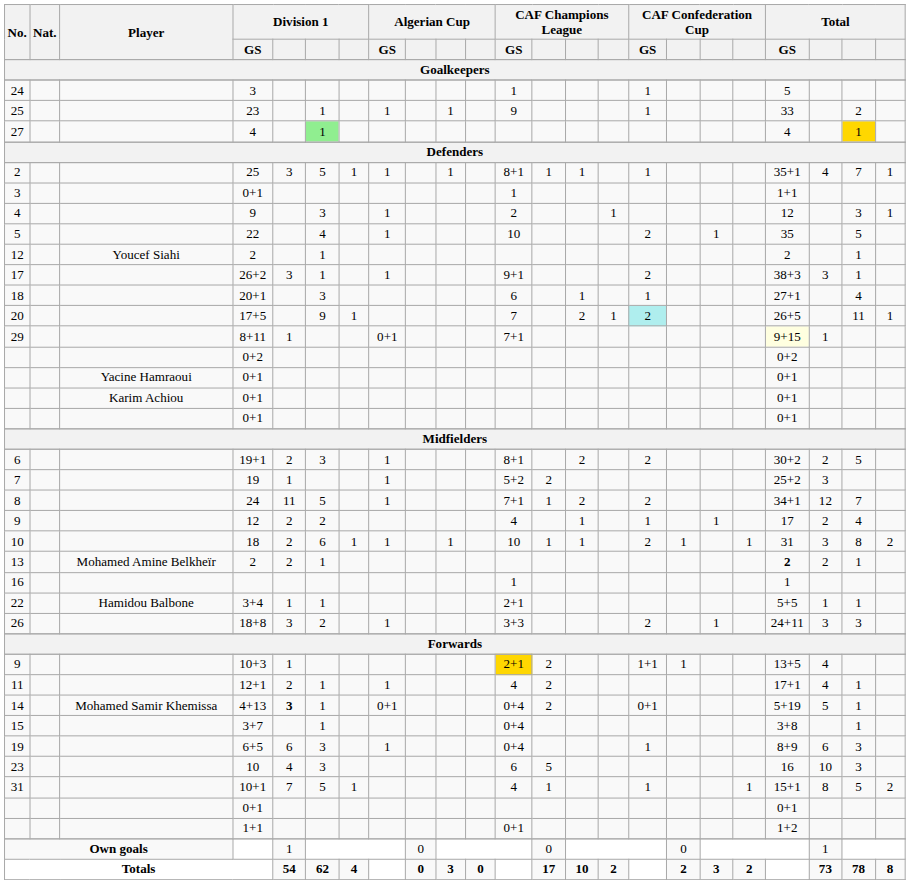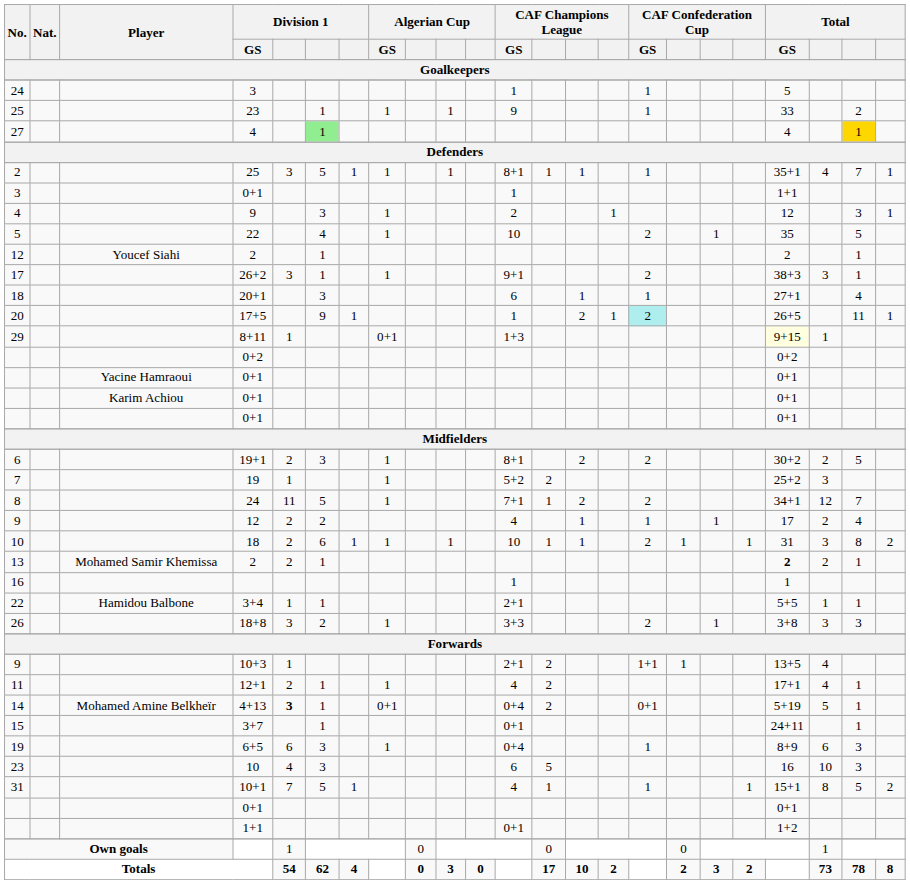 <table class="wikitable sortable alternance"  style="font-size:80%; text-align:center; line-height:14px; width:100%;">
 <tr>
 <th rowspan="2" style="width:10px;"><strong>No.</strong></th>
 <th rowspan="2" style="width:10px;"><strong>Nat.</strong></th>
 <th rowspan="2" scope="col" style="width:275px;"><strong>Player</strong></th>
 <th colspan="4"><strong>Division 1</strong></th>
 <th colspan="4"><strong>Algerian Cup</strong></th>
 <th colspan="4"><strong>CAF Champions League</strong></th>
 <th colspan="4"><strong>CAF Confederation Cup</strong></th>
 <th colspan="4"><strong>Total</strong></th>
 </tr>
 <tr style="text-align:center;">
 <th width=40><strong>GS</strong></th>
 <th width=40></th>
 <th width=40></th>
 <th width=40></th>
 <th width=40><strong>GS</strong></th>
 <th width=40></th>
 <th width=40></th>
 <th width=40></th>
 <th width=40><strong>GS</strong></th>
 <th width=40></th>
 <th width=40></th>
 <th width=40></th>
 <th width=40><strong>GS</strong></th>
 <th width=40></th>
 <th width=40></th>
 <th width=40></th>
 <th width=40><strong>GS</strong></th>
 <th width=40></th>
 <th width=40></th>
 <th width=40></th>
 </tr>
 <tr>
 </tr>
 <tr align="center">
 <th colspan="23">Goalkeepers</th>
 </tr>
 <tr align="center">
 </tr>
 <tr>
 <td>24</td>
 <td></td>
 <td></td>
 <td>3</td>
 <td></td>
 <td></td>
 <td></td>
 <td></td>
 <td></td>
 <td></td>
 <td></td>
 <td>1</td>
 <td></td>
 <td></td>
 <td></td>
 <td>1</td>
 <td></td>
 <td></td>
 <td></td>
 <td>5</td>
 <td></td>
 <td></td>
 <td></td>
 </tr>
 <tr>
 <td>25</td>
 <td></td>
 <td></td>
 <td>23</td>
 <td></td>
 <td>1</td>
 <td></td>
 <td>1</td>
 <td></td>
 <td>1</td>
 <td></td>
 <td>9</td>
 <td></td>
 <td></td>
 <td></td>
 <td>1</td>
 <td></td>
 <td></td>
 <td></td>
 <td>33</td>
 <td></td>
 <td>2</td>
 <td></td>
 </tr>
 <tr>
 <td>27</td>
 <td></td>
 <td></td>
 <td>4</td>
 <td></td>
 <td style="background: lightgreen;">1</td>
 <td></td>
 <td></td>
 <td></td>
 <td></td>
 <td></td>
 <td></td>
 <td></td>
 <td></td>
 <td></td>
 <td></td>
 <td></td>
 <td></td>
 <td></td>
 <td>4</td>
 <td></td>
 <td style="background: gold;">1</td>
 <td></td>
 </tr>
 <tr>
 </tr>
 <tr align="center">
 <th colspan="23">Defenders</th>
 </tr>
 <tr align="center">
 </tr>
 <tr>
 <td>2</td>
 <td></td>
 <td></td>
 <td>25</td>
 <td>3</td>
 <td>5</td>
 <td>1</td>
 <td>1</td>
 <td></td>
 <td>1</td>
 <td></td>
 <td>8+1</td>
 <td>1</td>
 <td>1</td>
 <td></td>
 <td>1</td>
 <td></td>
 <td></td>
 <td></td>
 <td>35+1</td>
 <td>4</td>
 <td>7</td>
 <td>1</td>
 </tr>
 <tr>
 <td>3</td>
 <td></td>
 <td></td>
 <td>0+1</td>
 <td></td>
 <td></td>
 <td></td>
 <td></td>
 <td></td>
 <td></td>
 <td></td>
 <td>1</td>
 <td></td>
 <td></td>
 <td></td>
 <td></td>
 <td></td>
 <td></td>
 <td></td>
 <td>1+1</td>
 <td></td>
 <td></td>
 <td></td>
 </tr>
 <tr>
 <td>4</td>
 <td></td>
 <td></td>
 <td>9</td>
 <td></td>
 <td>3</td>
 <td></td>
 <td>1</td>
 <td></td>
 <td></td>
 <td></td>
 <td>2</td>
 <td></td>
 <td></td>
 <td>1</td>
 <td></td>
 <td></td>
 <td></td>
 <td></td>
 <td>12</td>
 <td></td>
 <td>3</td>
 <td>1</td>
 </tr>
 <tr>
 <td>5</td>
 <td></td>
 <td></td>
 <td>22</td>
 <td></td>
 <td>4</td>
 <td></td>
 <td>1</td>
 <td></td>
 <td></td>
 <td></td>
 <td>10</td>
 <td></td>
 <td></td>
 <td></td>
 <td>2</td>
 <td></td>
 <td>1</td>
 <td></td>
 <td>35</td>
 <td></td>
 <td>5</td>
 <td></td>
 </tr>
 <tr>
 <td>12</td>
 <td></td>
 <td>Youcef Siahi</td>
 <td>2</td>
 <td></td>
 <td>1</td>
 <td></td>
 <td></td>
 <td></td>
 <td></td>
 <td></td>
 <td></td>
 <td></td>
 <td></td>
 <td></td>
 <td></td>
 <td></td>
 <td></td>
 <td></td>
 <td>2</td>
 <td></td>
 <td>1</td>
 <td></td>
 </tr>
 <tr>
 <td>17</td>
 <td></td>
 <td></td>
 <td>26+2</td>
 <td>3</td>
 <td>1</td>
 <td></td>
 <td>1</td>
 <td></td>
 <td></td>
 <td></td>
 <td>9+1</td>
 <td></td>
 <td></td>
 <td></td>
 <td>2</td>
 <td></td>
 <td></td>
 <td></td>
 <td>38+3</td>
 <td>3</td>
 <td>1</td>
 <td></td>
 </tr>
 <tr>
 <td>18</td>
 <td></td>
 <td></td>
 <td>20+1</td>
 <td></td>
 <td>3</td>
 <td></td>
 <td></td>
 <td></td>
 <td></td>
 <td></td>
 <td>6</td>
 <td></td>
 <td>1</td>
 <td></td>
 <td>1</td>
 <td></td>
 <td></td>
 <td></td>
 <td>27+1</td>
 <td></td>
 <td>4</td>
 <td></td>
 </tr>
 <tr>
 <td>20</td>
 <td></td>
 <td></td>
 <td>17+5</td>
 <td></td>
 <td>9</td>
 <td>1</td>
 <td></td>
 <td></td>
 <td></td>
 <td></td>
-<td>7</td>
+<td>1</td>
 <td></td>
 <td>2</td>
 <td>1</td>
 <td style="background: paleturquoise;">2</td>
 <td></td>
 <td></td>
 <td></td>
 <td>26+5</td>
 <td></td>
 <td>11</td>
 <td>1</td>
 </tr>
 <tr>
 <td>29</td>
 <td></td>
 <td></td>
 <td>8+11</td>
 <td>1</td>
 <td></td>
 <td></td>
 <td>0+1</td>
 <td></td>
 <td></td>
 <td></td>
-<td>7+1</td>
+<td>1+3</td>
 <td></td>
 <td></td>
 <td></td>
 <td></td>
 <td></td>
 <td></td>
 <td></td>
 <td style="background: lightyellow;">9+15</td>
 <td>1</td>
 <td></td>
 <td></td>
 </tr>
 <tr>
 <td></td>
 <td></td>
 <td></td>
 <td>0+2</td>
 <td></td>
 <td></td>
 <td></td>
 <td></td>
 <td></td>
 <td></td>
 <td></td>
 <td></td>
 <td></td>
 <td></td>
 <td></td>
 <td></td>
 <td></td>
 <td></td>
 <td></td>
 <td>0+2</td>
 <td></td>
 <td></td>
 <td></td>
 </tr>
 <tr>
 <td></td>
 <td></td>
 <td>Yacine Hamraoui</td>
 <td>0+1</td>
 <td></td>
 <td></td>
 <td></td>
 <td></td>
 <td></td>
 <td></td>
 <td></td>
 <td></td>
 <td></td>
 <td></td>
 <td></td>
 <td></td>
 <td></td>
 <td></td>
 <td></td>
 <td>0+1</td>
 <td></td>
 <td></td>
 <td></td>
 </tr>
 <tr>
 <td></td>
 <td></td>
 <td>Karim Achiou</td>
 <td>0+1</td>
 <td></td>
 <td></td>
 <td></td>
 <td></td>
 <td></td>
 <td></td>
 <td></td>
 <td></td>
 <td></td>
 <td></td>
 <td></td>
 <td></td>
 <td></td>
 <td></td>
 <td></td>
 <td>0+1</td>
 <td></td>
 <td></td>
 <td></td>
 </tr>
 <tr>
 <td></td>
 <td></td>
 <td></td>
 <td>0+1</td>
 <td></td>
 <td></td>
 <td></td>
 <td></td>
 <td></td>
 <td></td>
 <td></td>
 <td></td>
 <td></td>
 <td></td>
 <td></td>
 <td></td>
 <td></td>
 <td></td>
 <td></td>
 <td>0+1</td>
 <td></td>
 <td></td>
 <td></td>
 </tr>
 <tr>
 </tr>
 <tr align="center">
 <th colspan="23">Midfielders</th>
 </tr>
 <tr align="center">
 </tr>
 <tr>
 <td>6</td>
 <td></td>
 <td></td>
 <td>19+1</td>
 <td>2</td>
 <td>3</td>
 <td></td>
 <td>1</td>
 <td></td>
 <td></td>
 <td></td>
 <td>8+1</td>
 <td></td>
 <td>2</td>
 <td></td>
 <td>2</td>
 <td></td>
 <td></td>
 <td></td>
 <td>30+2</td>
 <td>2</td>
 <td>5</td>
 <td></td>
 </tr>
 <tr>
 <td>7</td>
 <td></td>
 <td></td>
 <td>19</td>
 <td>1</td>
 <td></td>
 <td></td>
 <td>1</td>
 <td></td>
 <td></td>
 <td></td>
 <td>5+2</td>
 <td>2</td>
 <td></td>
 <td></td>
 <td></td>
 <td></td>
 <td></td>
 <td></td>
 <td>25+2</td>
 <td>3</td>
 <td></td>
 <td></td>
 </tr>
 <tr>
 <td>8</td>
 <td></td>
 <td></td>
 <td>24</td>
 <td>11</td>
 <td>5</td>
 <td></td>
 <td>1</td>
 <td></td>
 <td></td>
 <td></td>
 <td>7+1</td>
 <td>1</td>
 <td>2</td>
 <td></td>
 <td>2</td>
 <td></td>
 <td></td>
 <td></td>
 <td>34+1</td>
 <td>12</td>
 <td>7</td>
 <td></td>
 </tr>
 <tr>
 <td>9</td>
 <td></td>
 <td></td>
 <td>12</td>
 <td>2</td>
 <td>2</td>
 <td></td>
 <td></td>
 <td></td>
 <td></td>
 <td></td>
 <td>4</td>
 <td></td>
 <td>1</td>
 <td></td>
 <td>1</td>
 <td></td>
 <td>1</td>
 <td></td>
 <td>17</td>
 <td>2</td>
 <td>4</td>
 <td></td>
 </tr>
 <tr>
 <td>10</td>
 <td></td>
 <td></td>
 <td>18</td>
 <td>2</td>
 <td>6</td>
 <td>1</td>
 <td>1</td>
 <td></td>
 <td>1</td>
 <td></td>
 <td>10</td>
 <td>1</td>
 <td>1</td>
 <td></td>
 <td>2</td>
 <td>1</td>
 <td></td>
 <td>1</td>
 <td>31</td>
 <td>3</td>
 <td>8</td>
 <td>2</td>
 </tr>
 <tr>
 <td>13</td>
 <td></td>
-<td>Mohamed Amine Belkheïr</td>
+<td>Mohamed Samir Khemissa</td>
 <td>2</td>
 <td>2</td>
 <td>1</td>
 <td></td>
 <td></td>
 <td></td>
 <td></td>
 <td></td>
 <td></td>
 <td></td>
 <td></td>
 <td></td>
 <td></td>
 <td></td>
 <td></td>
 <td></td>
 <td><strong>2</strong></td>
 <td>2</td>
 <td>1</td>
 <td></td>
 </tr>
 <tr>
 <td>16</td>
 <td></td>
 <td></td>
 <td></td>
 <td></td>
 <td></td>
 <td></td>
 <td></td>
 <td></td>
 <td></td>
 <td></td>
 <td>1</td>
 <td></td>
 <td></td>
 <td></td>
 <td></td>
 <td></td>
 <td></td>
 <td></td>
 <td>1</td>
 <td></td>
 <td></td>
 <td></td>
 </tr>
 <tr>
 <td>22</td>
 <td></td>
 <td>Hamidou Balbone</td>
 <td>3+4</td>
 <td>1</td>
 <td>1</td>
 <td></td>
 <td></td>
 <td></td>
 <td></td>
 <td></td>
 <td>2+1</td>
 <td></td>
 <td></td>
 <td></td>
 <td></td>
 <td></td>
 <td></td>
 <td></td>
 <td>5+5</td>
 <td>1</td>
 <td>1</td>
 <td></td>
 </tr>
 <tr>
 <td>26</td>
 <td></td>
 <td></td>
 <td>18+8</td>
 <td>3</td>
 <td>2</td>
 <td></td>
 <td>1</td>
 <td></td>
 <td></td>
 <td></td>
 <td>3+3</td>
 <td></td>
 <td></td>
 <td></td>
 <td>2</td>
 <td></td>
 <td>1</td>
 <td></td>
-<td>24+11</td>
+<td>3+8</td>
 <td>3</td>
 <td>3</td>
 <td></td>
 </tr>
 <tr>
 </tr>
 <tr align="center">
 <th colspan="23">Forwards</th>
 </tr>
 <tr align="center">
 </tr>
 <tr>
 <td>9</td>
 <td></td>
 <td></td>
 <td>10+3</td>
 <td>1</td>
 <td></td>
 <td></td>
 <td></td>
 <td></td>
 <td></td>
 <td></td>
-<td style="background: gold;">2+1</td>
+<td>2+1</td>
 <td>2</td>
 <td></td>
 <td></td>
 <td>1+1</td>
 <td>1</td>
 <td></td>
 <td></td>
 <td>13+5</td>
 <td>4</td>
 <td></td>
 <td></td>
 </tr>
 <tr>
 <td>11</td>
 <td></td>
 <td></td>
 <td>12+1</td>
 <td>2</td>
 <td>1</td>
 <td></td>
 <td>1</td>
 <td></td>
 <td></td>
 <td></td>
 <td>4</td>
 <td>2</td>
 <td></td>
 <td></td>
 <td></td>
 <td></td>
 <td></td>
 <td></td>
 <td>17+1</td>
 <td>4</td>
 <td>1</td>
 <td></td>
 </tr>
 <tr>
 <td>14</td>
 <td></td>
-<td>Mohamed Samir Khemissa</td>
+<td>Mohamed Amine Belkheïr</td>
 <td>4+13</td>
 <td><strong>3</strong></td>
 <td>1</td>
 <td></td>
 <td>0+1</td>
 <td></td>
 <td></td>
 <td></td>
 <td>0+4</td>
 <td>2</td>
 <td></td>
 <td></td>
 <td>0+1</td>
 <td></td>
 <td></td>
 <td></td>
 <td>5+19</td>
 <td>5</td>
 <td>1</td>
 <td></td>
 </tr>
 <tr>
 <td>15</td>
 <td></td>
 <td></td>
 <td>3+7</td>
 <td></td>
 <td>1</td>
 <td></td>
 <td></td>
 <td></td>
 <td></td>
 <td></td>
-<td>0+4</td>
+<td>0+1</td>
 <td></td>
 <td></td>
 <td></td>
 <td></td>
 <td></td>
 <td></td>
 <td></td>
-<td>3+8</td>
+<td>24+11</td>
 <td></td>
 <td>1</td>
 <td></td>
 </tr>
 <tr>
 <td>19</td>
 <td></td>
 <td></td>
 <td>6+5</td>
 <td>6</td>
 <td>3</td>
 <td></td>
 <td>1</td>
 <td></td>
 <td></td>
 <td></td>
 <td>0+4</td>
 <td></td>
 <td></td>
 <td></td>
 <td>1</td>
 <td></td>
 <td></td>
 <td></td>
 <td>8+9</td>
 <td>6</td>
 <td>3</td>
 <td></td>
 </tr>
 <tr>
 <td>23</td>
 <td></td>
 <td></td>
 <td>10</td>
 <td>4</td>
 <td>3</td>
 <td></td>
 <td></td>
 <td></td>
 <td></td>
 <td></td>
 <td>6</td>
 <td>5</td>
 <td></td>
 <td></td>
 <td></td>
 <td></td>
 <td></td>
 <td></td>
 <td>16</td>
 <td>10</td>
 <td>3</td>
 <td></td>
 </tr>
 <tr>
 <td>31</td>
 <td></td>
 <td></td>
 <td>10+1</td>
 <td>7</td>
 <td>5</td>
 <td>1</td>
 <td></td>
 <td></td>
 <td></td>
 <td></td>
 <td>4</td>
 <td>1</td>
 <td></td>
 <td></td>
 <td>1</td>
 <td></td>
 <td></td>
 <td>1</td>
 <td>15+1</td>
 <td>8</td>
 <td>5</td>
 <td>2</td>
 </tr>
 <tr>
 <td></td>
 <td></td>
 <td></td>
 <td>0+1</td>
 <td></td>
 <td></td>
 <td></td>
 <td></td>
 <td></td>
 <td></td>
 <td></td>
 <td></td>
 <td></td>
 <td></td>
 <td></td>
 <td></td>
 <td></td>
 <td></td>
 <td></td>
 <td>0+1</td>
 <td></td>
 <td></td>
 <td></td>
 </tr>
 <tr>
 <td></td>
 <td></td>
 <td></td>
 <td>1+1</td>
 <td></td>
 <td></td>
 <td></td>
 <td></td>
 <td></td>
 <td></td>
 <td></td>
 <td>0+1</td>
 <td></td>
 <td></td>
 <td></td>
 <td></td>
 <td></td>
 <td></td>
 <td></td>
 <td>1+2</td>
 <td></td>
 <td></td>
 <td></td>
 </tr>
 <tr>
 </tr>
 <tr class="sortbottom">
 <td colspan="3"><strong>Own goals</strong></td>
 <td ! style="background:white; text-align: center;"></td>
 <td>1</td>
 <td ! colspan="3" style="background:white; text-align: center;"></td>
 <td>0</td>
 <td ! colspan="3" style="background:white; text-align: center;"></td>
 <td>0</td>
 <td ! colspan="3" style="background:white; text-align: center;"></td>
 <td>0</td>
 <td ! colspan="3" style="background:white; text-align: center;"></td>
 <td>1</td>
 <td ! colspan="2" style="background:white; text-align: center;"></td>
 </tr>
 <tr class="sortbottom">
 <td colspan="4"  style="background:white; text-align: center;"><strong>Totals</strong></td>
 <td><strong>54</strong></td>
 <td><strong>62</strong></td>
 <td><strong>4</strong></td>
 <td ! rowspan="2" style="background:white; text-align: center;"></td>
 <td><strong>0</strong></td>
 <td><strong>3</strong></td>
 <td><strong>0</strong></td>
 <td ! rowspan="2" style="background:white; text-align: center;"></td>
 <td><strong>17</strong></td>
 <td><strong>10</strong></td>
 <td><strong>2</strong></td>
 <td ! rowspan="2" style="background:white; text-align: center;"></td>
 <td><strong>2</strong></td>
 <td><strong>3</strong></td>
 <td><strong>2</strong></td>
 <td ! rowspan="2" style="background:white; text-align: center;"></td>
 <td><strong>73</strong></td>
 <td><strong>78</strong></td>
 <td><strong>8</strong></td>
 </tr>
 </table>
